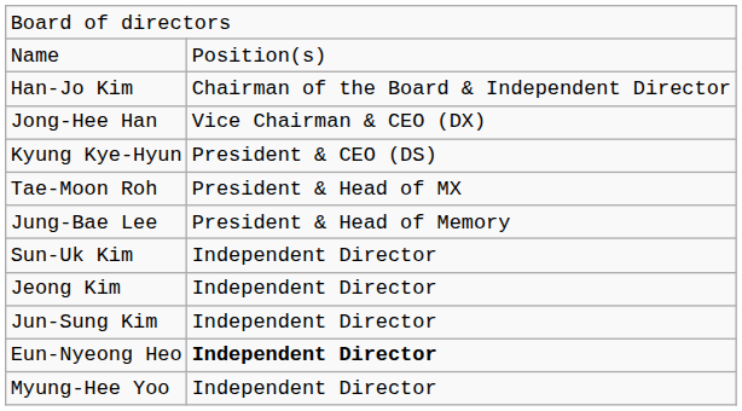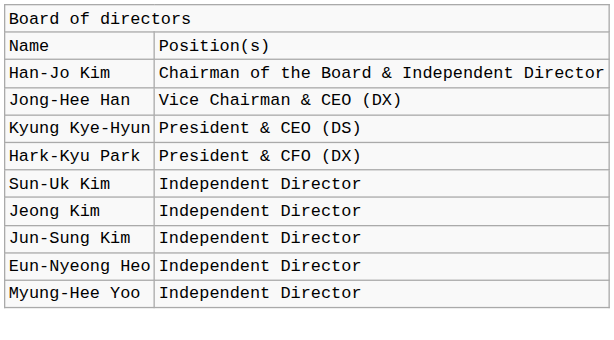 <table class="wikitable">
 <tr>
 <td colspan="2">Board of directors</td>
 </tr>
 <tr>
 <td>Name</td>
 <td>Position(s)</td>
 </tr>
 <tr>
 <td>Han-Jo Kim</td>
 <td>Chairman of the Board & Independent Director</td>
 </tr>
 <tr>
 <td>Jong-Hee Han</td>
 <td>Vice Chairman & CEO (DX)</td>
 </tr>
 <tr>
 <td>Kyung Kye-Hyun</td>
 <td>President & CEO (DS)</td>
 </tr>
 <tr>
-<td>Tae-Moon Roh</td>
-<td>President & Head of MX</td>
-</tr>
-<tr>
-<td>Jung-Bae Lee</td>
-<td>President & Head of Memory</td>
+<td>Hark-Kyu Park</td>
+<td>President & CFO (DX)</td>
 </tr>
 <tr>
 <td>Sun-Uk Kim</td>
 <td>Independent Director</td>
 </tr>
 <tr>
 <td>Jeong Kim</td>
 <td>Independent Director</td>
 </tr>
 <tr>
 <td>Jun-Sung Kim</td>
 <td>Independent Director</td>
 </tr>
 <tr>
 <td>Eun-Nyeong Heo</td>
-<td><strong>Independent Director</strong></td>
+<td>Independent Director</td>
 </tr>
 <tr>
 <td>Myung-Hee Yoo</td>
 <td>Independent Director</td>
 </tr>
 </table>
